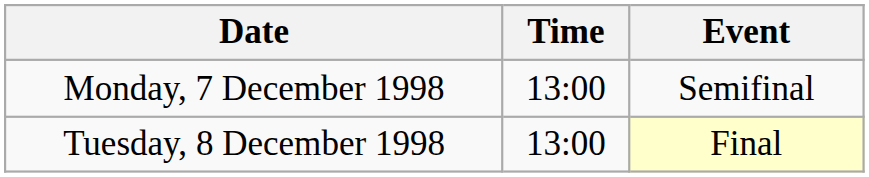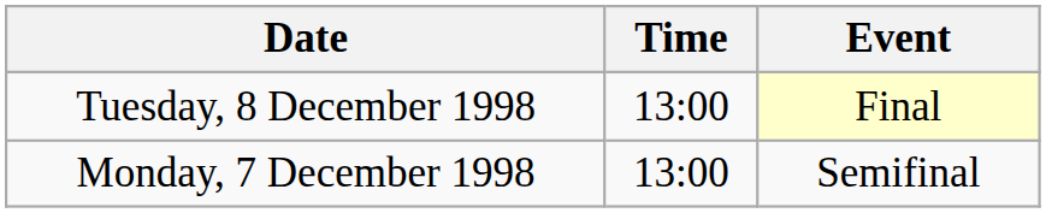 <table class = "wikitable" style="text-align:center;">
 <tr>
 <th width=220>Date</th>
 <th width=50>Time</th>
 <th width=100>Event</th>
 </tr>
 <tr>
+<td>Tuesday, 8 December 1998</td>
+<td>13:00</td>
+<td bgcolor=ffffcc>Final</td>
+</tr>
+<tr>
 <td>Monday, 7 December 1998</td>
 <td>13:00</td>
 <td>Semifinal</td>
 </tr>
-<tr>
-<td>Tuesday, 8 December 1998</td>
-<td>13:00</td>
-<td bgcolor=ffffcc>Final</td>
-</tr>
 </table>
